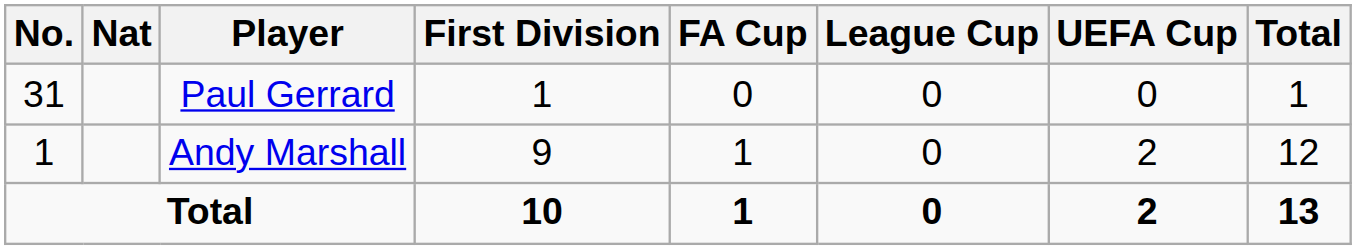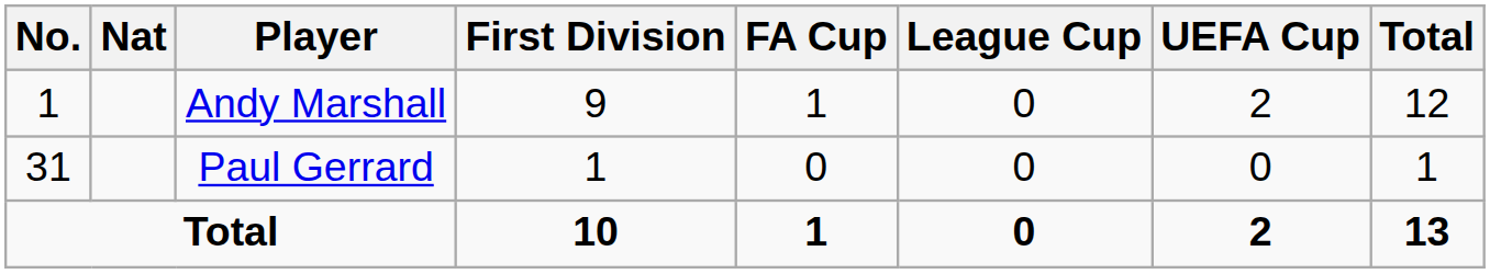 <table class="wikitable" style="text-align:center">
 <tr>
 <th width=0%>No.</th>
 <th width=0%>Nat</th>
 <th width=0%>Player</th>
 <th width=0%>First Division</th>
 <th width=0%>FA Cup</th>
 <th width=0%>League Cup</th>
 <th width=0%>UEFA Cup</th>
 <th width=0%>Total</th>
 </tr>
 <tr>
+<td>1</td>
+<td></td>
+<td><a href='#'>Andy Marshall</a></td>
+<td>9</td>
+<td>1</td>
+<td>0</td>
+<td>2</td>
+<td>12</td>
+</tr>
+<tr>
 <td>31</td>
 <td></td>
 <td><a href='#'>Paul Gerrard</a></td>
 <td>1</td>
 <td>0</td>
 <td>0</td>
 <td>0</td>
 <td>1</td>
 </tr>
 <tr>
-<td>1</td>
-<td></td>
-<td><a href='#'>Andy Marshall</a></td>
-<td>9</td>
-<td>1</td>
-<td>0</td>
-<td>2</td>
-<td>12</td>
-</tr>
-<tr>
 <td colspan=3><strong>Total</strong></td>
 <td><strong>10</strong></td>
 <td><strong>1</strong></td>
 <td><strong>0</strong></td>
 <td><strong>2</strong></td>
 <td><strong>13</strong></td>
 </tr>
 </table>
